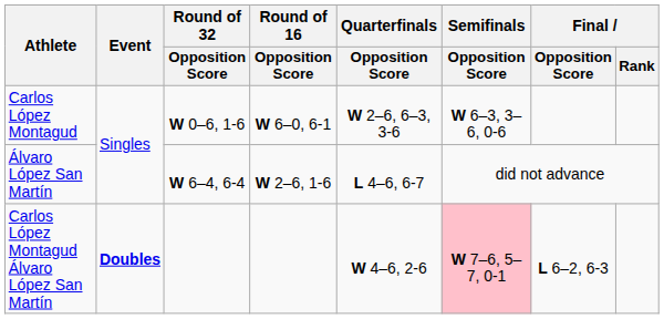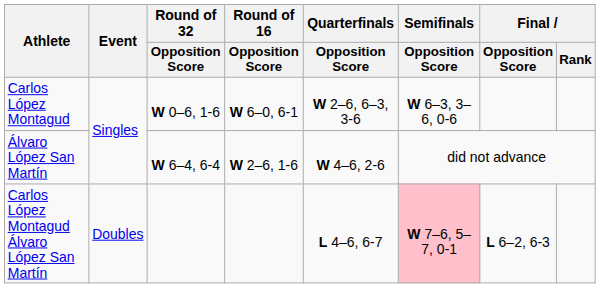 <table class=wikitable style="font-size:90%">
 <tr>
 <th rowspan="2">Athlete</th>
 <th rowspan="2">Event</th>
 <th>Round of 32</th>
 <th>Round of 16</th>
 <th>Quarterfinals</th>
 <th>Semifinals</th>
 <th colspan=2>Final / </th>
 </tr>
 <tr style="font-size:95%">
 <th>Opposition<br>Score</th>
 <th>Opposition<br>Score</th>
 <th>Opposition<br>Score</th>
 <th>Opposition<br>Score</th>
 <th>Opposition<br>Score</th>
 <th>Rank</th>
 </tr>
 <tr align=center>
 <td align=left><a href='#'>Carlos López Montagud</a></td>
 <td align=left rowspan=2><a href='#'>Singles</a></td>
 <td><br><strong>W</strong> 0–6, 1-6</td>
 <td><br><strong>W</strong> 6–0, 6-1</td>
 <td><br><strong>W</strong> 2–6, 6–3, 3-6</td>
 <td><br><strong>W</strong> 6–3, 3–6, 0-6</td>
 <td><br></td>
 <td></td>
 </tr>
 <tr align=center>
 <td align=left><a href='#'>Álvaro López San Martín</a></td>
 <td><br><strong>W</strong> 6–4, 6-4</td>
 <td><br><strong>W</strong> 2–6, 1-6</td>
-<td><br><strong>L</strong> 4–6, 6-7</td>
+<td><br><strong>W</strong> 4–6, 2-6</td>
 <td colspan="3">did not advance</td>
 </tr>
 <tr align=center>
 <td align=left><a href='#'>Carlos López Montagud</a><br><a href='#'>Álvaro López San Martín</a></td>
-<td align=left><strong><a href='#'>Doubles</a></strong></td>
+<td align=left><a href='#'>Doubles</a></td>
 <td></td>
 <td></td>
-<td><br><strong>W</strong> 4–6, 2-6</td>
+<td><br><strong>L</strong> 4–6, 6-7</td>
 <td style="background: pink;"><br><strong>W</strong> 7–6, 5–7, 0-1</td>
 <td><br><strong>L</strong> 6–2, 6-3</td>
 <td></td>
 </tr>
 </table>
